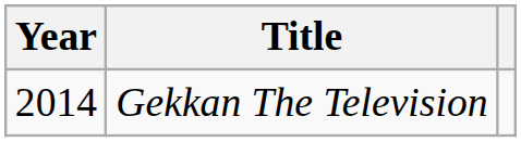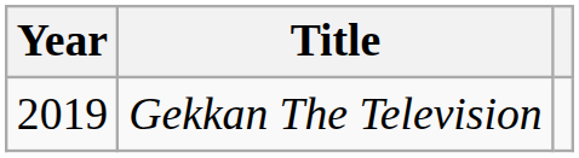 <table class="wikitable">
 <tr>
 <th>Year</th>
 <th>Title</th>
 <th></th>
 </tr>
 <tr>
-<td>2014</td>
+<td>2019</td>
 <td><em>Gekkan The Television</em></td>
 <td></td>
 </tr>
 </table>
